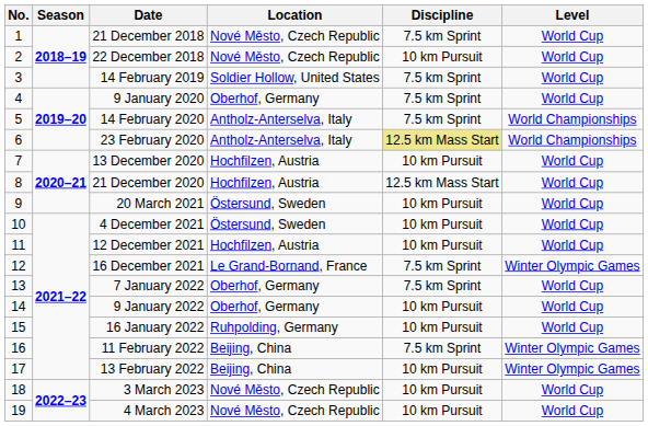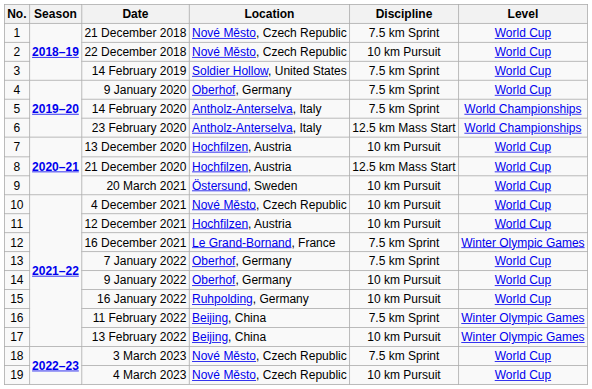 <table class="wikitable" style="text-align:center; font-size:95%;">
 <tr>
 <th>No.</th>
 <th>Season</th>
 <th>Date</th>
 <th>Location</th>
 <th>Discipline</th>
 <th>Level</th>
 </tr>
 <tr>
 <td>1</td>
 <td rowspan=3><strong><a href='#'>2018–19</a></strong></td>
 <td align=right>21 December 2018</td>
 <td align=left> <a href='#'>Nové Město</a>, Czech Republic</td>
 <td>7.5 km Sprint</td>
 <td><a href='#'>World Cup</a></td>
 </tr>
 <tr>
 <td>2</td>
 <td align=right>22 December 2018</td>
 <td align=left> <a href='#'>Nové Město</a>, Czech Republic</td>
 <td>10 km Pursuit</td>
 <td><a href='#'>World Cup</a></td>
 </tr>
 <tr>
 <td>3</td>
 <td align=right>14 February 2019</td>
 <td align=left> <a href='#'>Soldier Hollow</a>, United States</td>
 <td>7.5 km Sprint</td>
 <td><a href='#'>World Cup</a></td>
 </tr>
 <tr>
 <td>4</td>
 <td rowspan=3><strong><a href='#'>2019–20</a></strong></td>
 <td align=right>9 January 2020</td>
 <td align=left> <a href='#'>Oberhof</a>, Germany</td>
 <td>7.5 km Sprint</td>
 <td><a href='#'>World Cup</a></td>
 </tr>
 <tr>
 <td>5</td>
 <td align=right>14 February 2020</td>
 <td align=left> <a href='#'>Antholz-Anterselva</a>, Italy</td>
 <td>7.5 km Sprint</td>
 <td><a href='#'>World Championships</a></td>
 </tr>
 <tr>
 <td>6</td>
 <td align=right>23 February 2020</td>
 <td align=left> <a href='#'>Antholz-Anterselva</a>, Italy</td>
-<td style="background: khaki;">12.5 km Mass Start</td>
+<td>12.5 km Mass Start</td>
 <td><a href='#'>World Championships</a></td>
 </tr>
 <tr>
 <td>7</td>
 <td rowspan=3><strong><a href='#'>2020–21</a></strong></td>
 <td align=right>13 December 2020</td>
 <td align=left> <a href='#'>Hochfilzen</a>, Austria</td>
 <td>10 km Pursuit</td>
 <td><a href='#'>World Cup</a></td>
 </tr>
 <tr>
 <td>8</td>
 <td align=right>21 December 2020</td>
 <td align=left> <a href='#'>Hochfilzen</a>, Austria</td>
 <td>12.5 km Mass Start</td>
 <td><a href='#'>World Cup</a></td>
 </tr>
 <tr>
 <td>9</td>
 <td align=right>20 March 2021</td>
 <td align=left> <a href='#'>Östersund</a>, Sweden</td>
 <td>10 km Pursuit</td>
 <td><a href='#'>World Cup</a></td>
 </tr>
 <tr>
 <td>10</td>
 <td rowspan=8><strong><a href='#'>2021–22</a></strong></td>
 <td align=right>4 December 2021</td>
-<td align=left> <a href='#'>Östersund</a>, Sweden</td>
+<td align=left> <a href='#'>Nové Město</a>, Czech Republic</td>
 <td>10 km Pursuit</td>
 <td><a href='#'>World Cup</a></td>
 </tr>
 <tr>
 <td>11</td>
 <td align=right>12 December 2021</td>
 <td align=left> <a href='#'>Hochfilzen</a>, Austria</td>
 <td>10 km Pursuit</td>
 <td><a href='#'>World Cup</a></td>
 </tr>
 <tr>
 <td>12</td>
 <td align=right>16 December 2021</td>
 <td align=left> <a href='#'>Le Grand-Bornand</a>, France</td>
 <td>7.5 km Sprint</td>
 <td><a href='#'>Winter Olympic Games</a></td>
 </tr>
 <tr>
 <td>13</td>
 <td align=right>7 January 2022</td>
 <td align=left> <a href='#'>Oberhof</a>, Germany</td>
 <td>7.5 km Sprint</td>
 <td><a href='#'>World Cup</a></td>
 </tr>
 <tr>
 <td>14</td>
 <td align=right>9 January 2022</td>
 <td align=left> <a href='#'>Oberhof</a>, Germany</td>
 <td>10 km Pursuit</td>
 <td><a href='#'>World Cup</a></td>
 </tr>
 <tr>
 <td>15</td>
 <td align=right>16 January 2022</td>
 <td align=left> <a href='#'>Ruhpolding</a>, Germany</td>
 <td>10 km Pursuit</td>
 <td><a href='#'>World Cup</a></td>
 </tr>
 <tr>
 <td>16</td>
 <td align=right>11 February 2022</td>
 <td align=left> <a href='#'>Beijing</a>, China</td>
 <td>7.5 km Sprint</td>
 <td><a href='#'>Winter Olympic Games</a></td>
 </tr>
 <tr>
 <td>17</td>
 <td align=right>13 February 2022</td>
 <td align=left> <a href='#'>Beijing</a>, China</td>
 <td>10 km Pursuit</td>
 <td><a href='#'>Winter Olympic Games</a></td>
 </tr>
 <tr>
 <td>18</td>
 <td rowspan=2><strong><a href='#'>2022–23</a></strong></td>
 <td align=right>3 March 2023</td>
 <td align=left> <a href='#'>Nové Město</a>, Czech Republic</td>
-<td>10 km Pursuit</td>
+<td>7.5 km Sprint</td>
 <td><a href='#'>World Cup</a></td>
 </tr>
 <tr>
 <td>19</td>
 <td align=right>4 March 2023</td>
 <td align=left> <a href='#'>Nové Město</a>, Czech Republic</td>
 <td>10 km Pursuit</td>
 <td><a href='#'>World Cup</a></td>
 </tr>
 </table>
